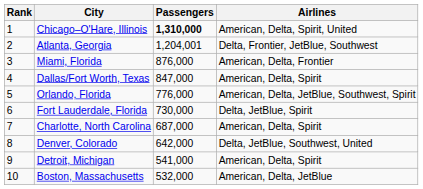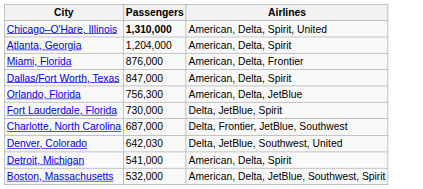 <table class="wikitable sortable" style="font-size: 95%">
 <tr>
-<th>Rank</th>
 <th>City</th>
 <th>Passengers</th>
 <th>Airlines</th>
 </tr>
 <tr>
-<td>1</td>
 <td> <a href='#'>Chicago–O'Hare, Illinois</a></td>
 <td><strong>1,310,000</strong></td>
 <td>American, Delta, Spirit, United</td>
 </tr>
 <tr>
-<td>2</td>
 <td> <a href='#'>Atlanta, Georgia</a></td>
-<td>1,204,001</td>
-<td>Delta, Frontier, JetBlue, Southwest</td>
+<td>1,204,000</td>
+<td>American, Delta, Spirit</td>
 </tr>
 <tr>
-<td>3</td>
 <td> <a href='#'>Miami, Florida</a></td>
 <td>876,000</td>
 <td>American, Delta, Frontier</td>
 </tr>
 <tr>
-<td>4</td>
 <td> <a href='#'>Dallas/Fort Worth, Texas</a></td>
 <td>847,000</td>
 <td>American, Delta, Spirit</td>
 </tr>
 <tr>
-<td>5</td>
 <td> <a href='#'>Orlando, Florida</a></td>
-<td>776,000</td>
-<td>American, Delta, JetBlue, Southwest, Spirit</td>
+<td>756,300</td>
+<td>American, Delta, JetBlue</td>
 </tr>
 <tr>
-<td>6</td>
 <td> <a href='#'>Fort Lauderdale, Florida</a></td>
 <td>730,000</td>
 <td>Delta, JetBlue, Spirit</td>
 </tr>
 <tr>
-<td>7</td>
 <td> <a href='#'>Charlotte, North Carolina</a></td>
 <td>687,000</td>
-<td>American, Delta, Spirit</td>
+<td>Delta, Frontier, JetBlue, Southwest</td>
 </tr>
 <tr>
-<td>8</td>
 <td> <a href='#'>Denver, Colorado</a></td>
-<td>642,000</td>
+<td>642,030</td>
 <td>Delta, JetBlue, Southwest, United</td>
 </tr>
 <tr>
-<td>9</td>
 <td> <a href='#'>Detroit, Michigan</a></td>
 <td>541,000</td>
 <td>American, Delta, Spirit</td>
 </tr>
 <tr>
-<td>10</td>
 <td> <a href='#'>Boston, Massachusetts</a></td>
 <td>532,000</td>
-<td>American, Delta, JetBlue</td>
+<td>American, Delta, JetBlue, Southwest, Spirit</td>
 </tr>
 </table>
